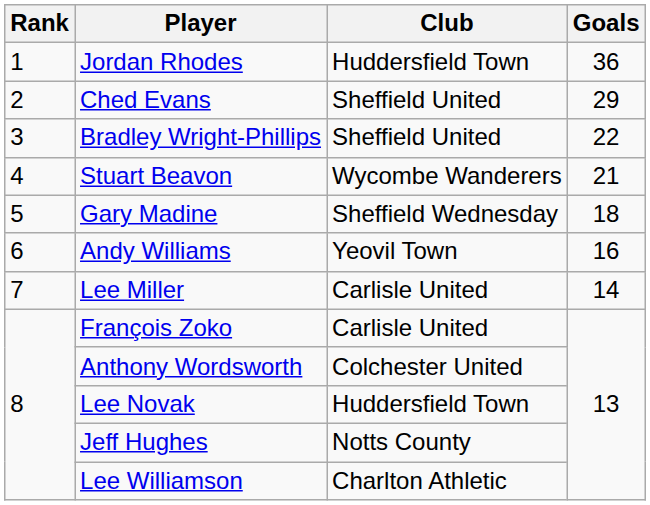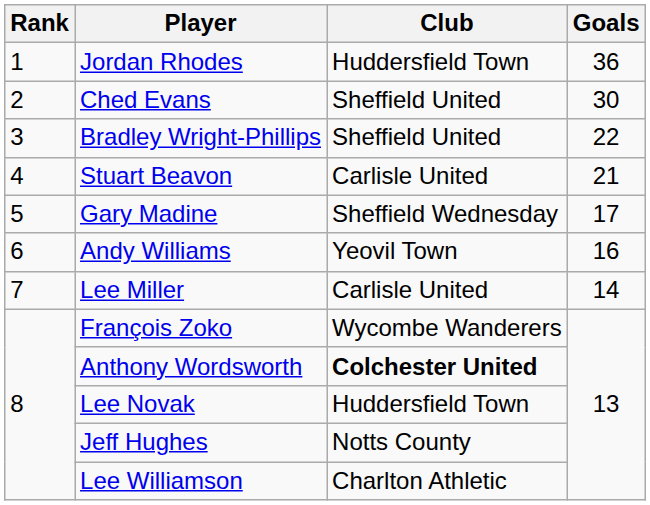 <table class="wikitable">
 <tr>
 <th>Rank</th>
 <th>Player</th>
 <th>Club</th>
 <th>Goals</th>
 </tr>
 <tr>
 <td>1</td>
 <td align="left"> <a href='#'>Jordan Rhodes</a></td>
 <td align="left">Huddersfield Town</td>
 <td style="text-align:center;">36</td>
 </tr>
 <tr>
 <td>2</td>
 <td align="left"> <a href='#'>Ched Evans</a></td>
 <td align="left">Sheffield United</td>
-<td style="text-align:center;">29</td>
+<td style="text-align:center;">30</td>
 </tr>
 <tr>
 <td>3</td>
 <td align="left"> <a href='#'>Bradley Wright-Phillips</a></td>
 <td align="left">Sheffield United</td>
 <td style="text-align:center;">22</td>
 </tr>
 <tr>
 <td>4</td>
 <td align="left"> <a href='#'>Stuart Beavon</a></td>
-<td align="left">Wycombe Wanderers</td>
+<td align="left">Carlisle United</td>
 <td style="text-align:center;">21</td>
 </tr>
 <tr>
 <td>5</td>
 <td align="left"> <a href='#'>Gary Madine</a></td>
 <td align="left">Sheffield Wednesday</td>
-<td style="text-align:center;">18</td>
+<td style="text-align:center;">17</td>
 </tr>
 <tr>
 <td>6</td>
 <td align="left"> <a href='#'>Andy Williams</a></td>
 <td align="left">Yeovil Town</td>
 <td style="text-align:center;">16</td>
 </tr>
 <tr>
 <td>7</td>
 <td align="left"> <a href='#'>Lee Miller</a></td>
 <td align="left">Carlisle United</td>
 <td style="text-align:center;">14</td>
 </tr>
 <tr>
 <td rowspan="5">8</td>
 <td align="left"> <a href='#'>François Zoko</a></td>
-<td align="left">Carlisle United</td>
+<td align="left">Wycombe Wanderers</td>
 <td rowspan="5" style="text-align:center;">13</td>
 </tr>
 <tr>
 <td align="left"> <a href='#'>Anthony Wordsworth</a></td>
-<td align="left">Colchester United</td>
+<td align="left"><strong>Colchester United</strong></td>
 </tr>
 <tr>
 <td align="left"> <a href='#'>Lee Novak</a></td>
 <td align="left">Huddersfield Town</td>
 </tr>
 <tr>
 <td align="left"> <a href='#'>Jeff Hughes</a></td>
 <td align="left">Notts County</td>
 </tr>
 <tr>
 <td align="left"> <a href='#'>Lee Williamson</a></td>
 <td align="left">Charlton Athletic</td>
 </tr>
 </table>
